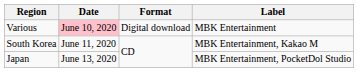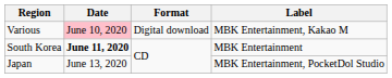 <table class="wikitable">
 <tr>
 <th>Region</th>
 <th>Date</th>
 <th>Format</th>
 <th>Label</th>
 </tr>
 <tr>
 <td>Various</td>
 <td style="background: pink;">June 10, 2020</td>
 <td>Digital download</td>
-<td>MBK Entertainment</td>
+<td>MBK Entertainment, Kakao M</td>
 </tr>
 <tr>
 <td>South Korea</td>
-<td>June 11, 2020</td>
+<td><strong>June 11, 2020</strong></td>
 <td rowspan="2">CD</td>
-<td>MBK Entertainment, Kakao M</td>
+<td>MBK Entertainment</td>
 </tr>
 <tr>
 <td>Japan</td>
 <td>June 13, 2020</td>
 <td>MBK Entertainment, PocketDol Studio</td>
 </tr>
 </table>
